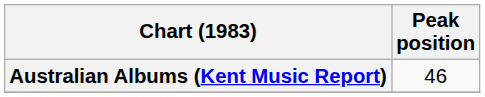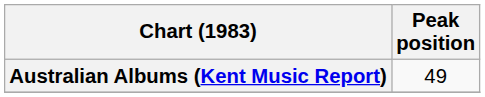 <table class="wikitable sortable plainrowheaders" style="text-align:center">
 <tr>
 <th scope="col">Chart (1983)</th>
 <th scope="col">Peak<br>position</th>
 </tr>
 <tr>
 <th scope="row">Australian Albums (<a href='#'>Kent Music Report</a>)</th>
-<td>46</td>
+<td>49</td>
 </tr>
 <tr>
 </tr>
 <tr>
 </tr>
 <tr>
 </tr>
 <tr>
 </tr>
 </table>
